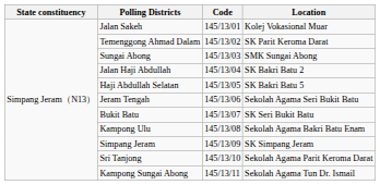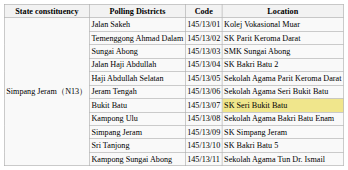 <table class="wikitable sortable mw-collapsible" style="white-space:nowrap;font-size:85%">
 <tr>
 <th>State constituency</th>
 <th>Polling Districts</th>
 <th>Code</th>
 <th>Location</th>
 </tr>
 <tr>
 <td rowspan="11">Simpang Jeram（N13）</td>
 <td>Jalan Sakeh</td>
 <td>145/13/01</td>
 <td>Kolej Vokasional Muar</td>
 </tr>
 <tr>
 <td>Temenggong Ahmad Dalam</td>
 <td>145/13/02</td>
 <td>SK Parit Keroma Darat</td>
 </tr>
 <tr>
 <td>Sungai Abong</td>
 <td>145/13/03</td>
 <td>SMK Sungai Abong</td>
 </tr>
 <tr>
 <td>Jalan Haji Abdullah</td>
 <td>145/13/04</td>
 <td>SK Bakri Batu 2</td>
 </tr>
 <tr>
 <td>Haji Abdullah Selatan</td>
 <td>145/13/05</td>
-<td>SK Bakri Batu 5</td>
+<td>Sekolah Agama Parit Keroma Darat</td>
 </tr>
 <tr>
 <td>Jeram Tengah</td>
 <td>145/13/06</td>
 <td>Sekolah Agama Seri Bukit Batu</td>
 </tr>
 <tr>
 <td>Bukit Batu</td>
 <td>145/13/07</td>
-<td>SK Seri Bukit Batu</td>
+<td style="background: khaki;">SK Seri Bukit Batu</td>
 </tr>
 <tr>
 <td>Kampong Ulu</td>
 <td>145/13/08</td>
 <td>Sekolah Agama Bakri Batu Enam</td>
 </tr>
 <tr>
 <td>Simpang Jeram</td>
 <td>145/13/09</td>
 <td>SK Simpang Jeram</td>
 </tr>
 <tr>
 <td>Sri Tanjong</td>
 <td>145/13/10</td>
-<td>Sekolah Agama Parit Keroma Darat</td>
+<td>SK Bakri Batu 5</td>
 </tr>
 <tr>
 <td>Kampong Sungai Abong</td>
 <td>145/13/11</td>
 <td>Sekolah Agama Tun Dr. Ismail</td>
 </tr>
 </table>
